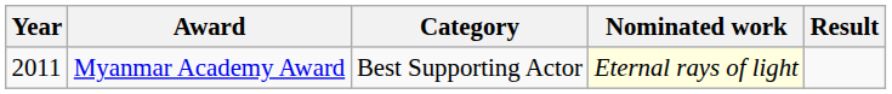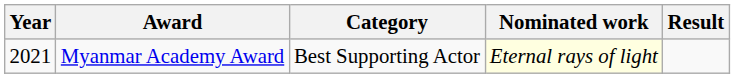 <table class="wikitable" style="font-size: 95%">
 <tr>
 <th>Year</th>
 <th>Award</th>
 <th>Category</th>
 <th>Nominated work</th>
 <th>Result</th>
 </tr>
 <tr>
-<td>2011</td>
+<td>2021</td>
 <td><a href='#'>Myanmar Academy Award</a></td>
 <td>Best Supporting Actor</td>
 <td style="background: lightyellow;"><em>Eternal rays of light</em></td>
 <td></td>
 </tr>
 </table>
